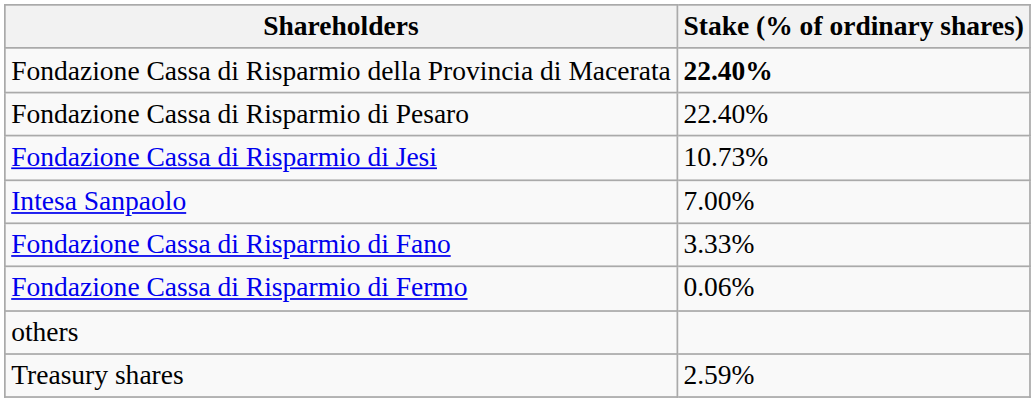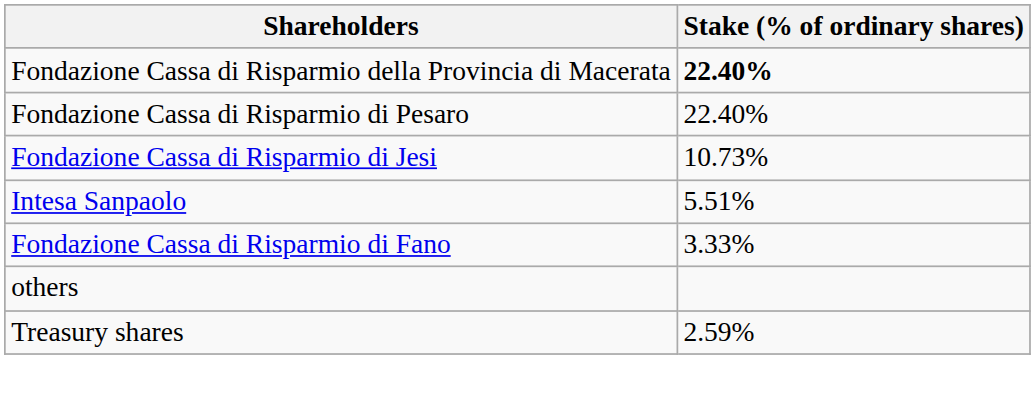 <table class="wikitable">
 <tr>
 <th>Shareholders</th>
 <th>Stake (% of ordinary shares)</th>
 </tr>
 <tr>
 <td>Fondazione Cassa di Risparmio della Provincia di Macerata</td>
 <td><strong> 22.40%</strong></td>
 </tr>
 <tr>
 <td>Fondazione Cassa di Risparmio di Pesaro</td>
 <td> 22.40%</td>
 </tr>
 <tr>
 <td><a href='#'>Fondazione Cassa di Risparmio di Jesi</a></td>
 <td> 10.73%</td>
 </tr>
 <tr>
 <td><a href='#'>Intesa Sanpaolo</a></td>
-<td> 7.00%</td>
+<td> 5.51%</td>
 </tr>
 <tr>
 <td><a href='#'>Fondazione Cassa di Risparmio di Fano</a></td>
 <td> 3.33%</td>
-</tr>
-<tr>
-<td><a href='#'>Fondazione Cassa di Risparmio di Fermo</a></td>
-<td> 0.06%</td>
 </tr>
 <tr>
 <td>others</td>
 <td></td>
 </tr>
 <tr>
 <td>Treasury shares</td>
 <td> 2.59%</td>
 </tr>
 </table>
